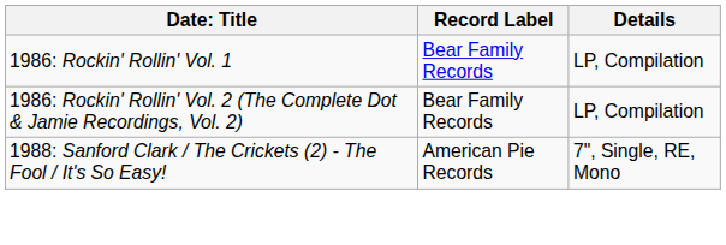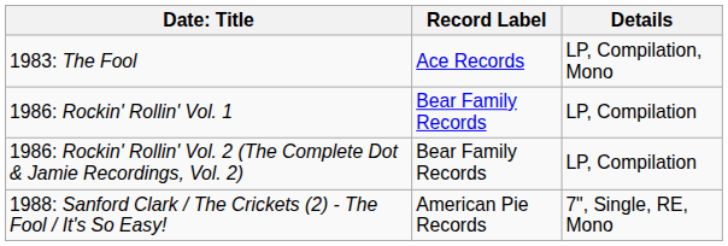 <table class="wikitable">
 <tr>
 <th>Date: Title</th>
 <th>Record Label</th>
 <th>Details</th>
+</tr>
+<tr>
+<td>1983: <em>The Fool</em></td>
+<td><a href='#'>Ace Records</a></td>
+<td>LP, Compilation, Mono</td>
 </tr>
 <tr>
 <td>1986: <em>Rockin' Rollin' Vol. 1</em></td>
 <td><a href='#'>Bear Family Records</a></td>
 <td>LP, Compilation</td>
 </tr>
 <tr>
 <td>1986: <em>Rockin' Rollin' Vol. 2 (The Complete Dot & Jamie Recordings, Vol. 2)</em></td>
 <td>Bear Family Records</td>
 <td>LP, Compilation</td>
 </tr>
 <tr>
 <td>1988: <em>Sanford Clark / The Crickets (2) - The Fool / It's So Easy!</em></td>
 <td>American Pie Records</td>
 <td>7", Single, RE, Mono</td>
 </tr>
 </table>
